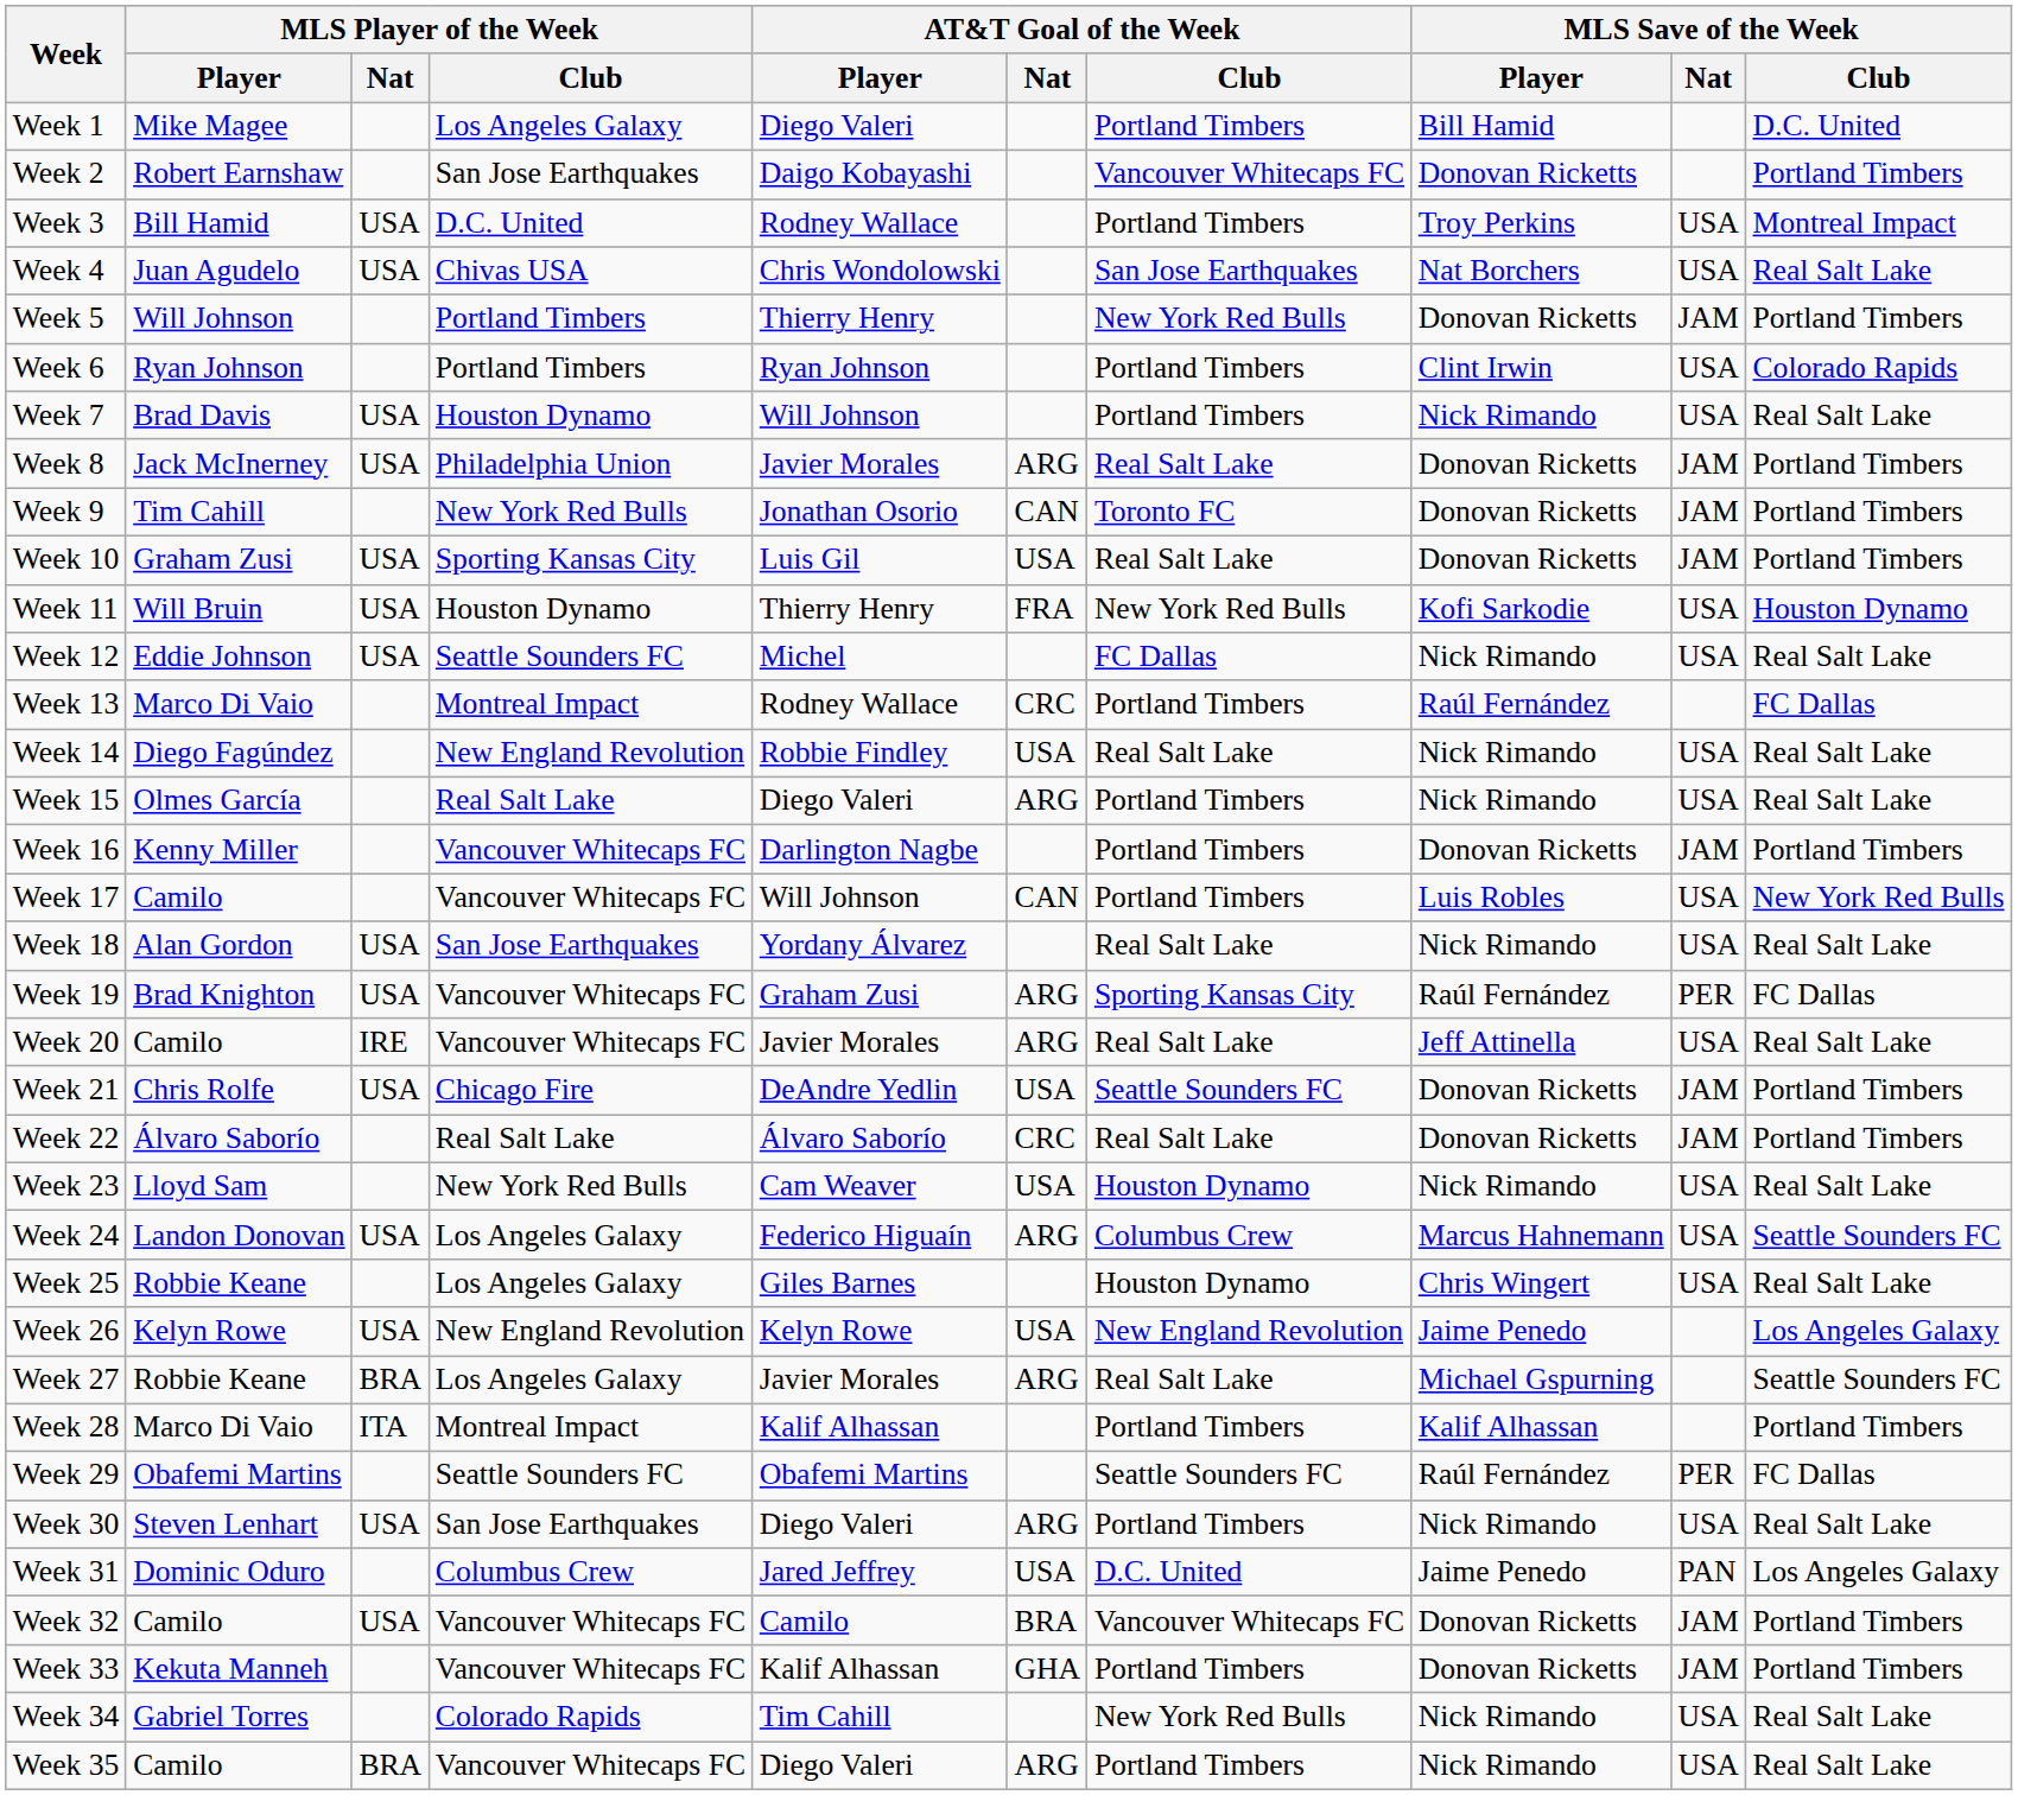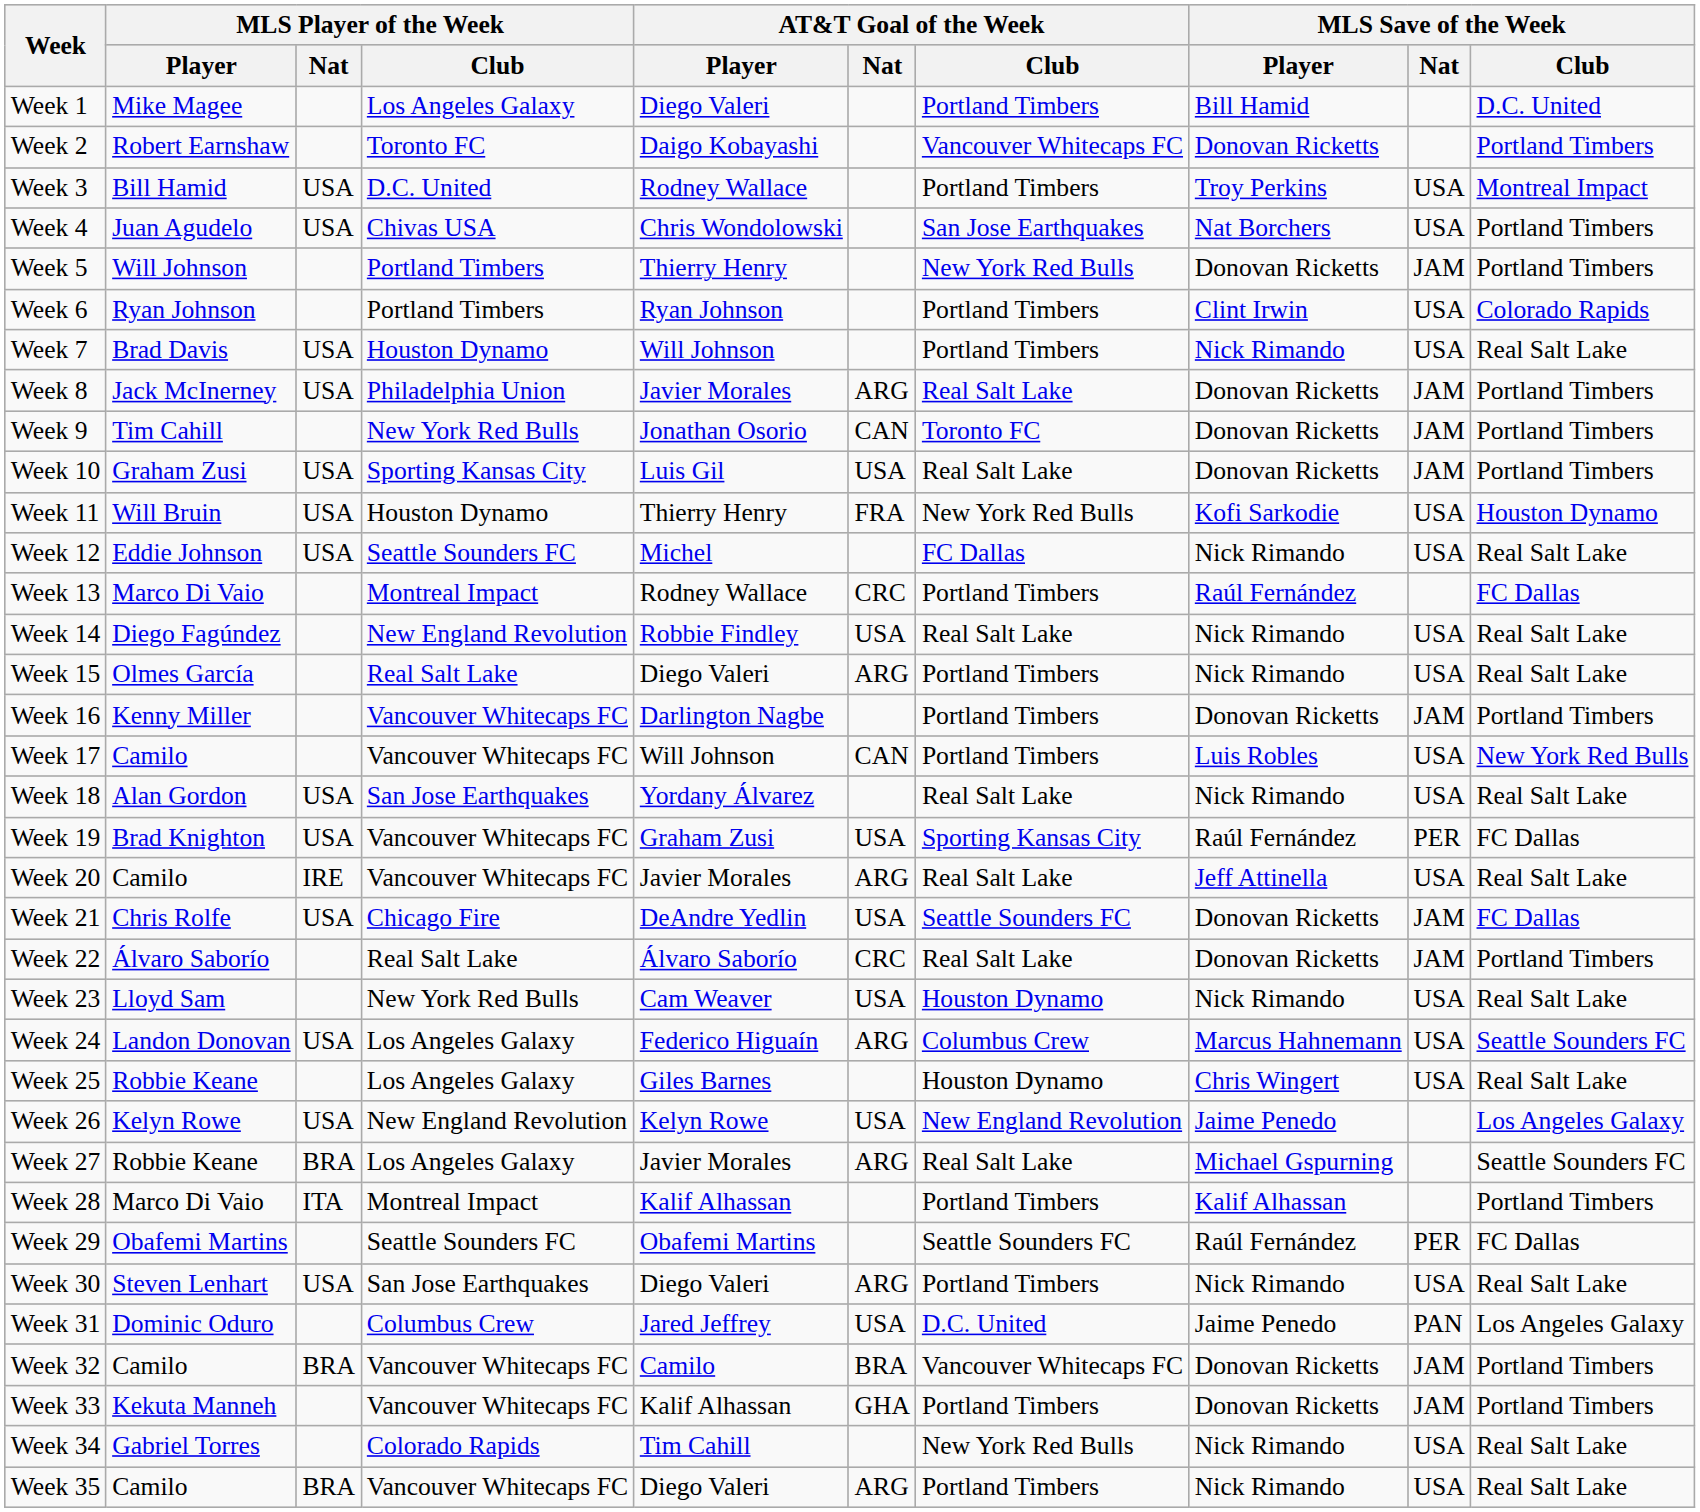 <table class="wikitable">
 <tr>
 <th rowspan="2">Week</th>
 <th colspan="3">MLS Player of the Week</th>
 <th colspan="3">AT&T Goal of the Week</th>
 <th colspan="3">MLS Save of the Week</th>
 </tr>
 <tr>
 <th>Player</th>
 <th>Nat</th>
 <th>Club</th>
 <th>Player</th>
 <th>Nat</th>
 <th>Club</th>
 <th>Player</th>
 <th>Nat</th>
 <th>Club</th>
 </tr>
 <tr>
 <td>Week 1</td>
 <td><a href='#'>Mike Magee</a></td>
 <td></td>
 <td><a href='#'>Los Angeles Galaxy</a></td>
 <td><a href='#'>Diego Valeri</a></td>
 <td></td>
 <td><a href='#'>Portland Timbers</a></td>
 <td><a href='#'>Bill Hamid</a></td>
 <td></td>
 <td><a href='#'>D.C. United</a></td>
 </tr>
 <tr>
 <td>Week 2</td>
 <td><a href='#'>Robert Earnshaw</a></td>
 <td></td>
-<td>San Jose Earthquakes</td>
+<td><a href='#'>Toronto FC</a></td>
 <td><a href='#'>Daigo Kobayashi</a></td>
 <td></td>
 <td><a href='#'>Vancouver Whitecaps FC</a></td>
 <td><a href='#'>Donovan Ricketts</a></td>
 <td></td>
 <td><a href='#'>Portland Timbers</a></td>
 </tr>
 <tr>
 <td>Week 3</td>
 <td><a href='#'>Bill Hamid</a></td>
 <td> USA</td>
 <td><a href='#'>D.C. United</a></td>
 <td><a href='#'>Rodney Wallace</a></td>
 <td></td>
 <td>Portland Timbers</td>
 <td><a href='#'>Troy Perkins</a></td>
 <td> USA</td>
 <td><a href='#'>Montreal Impact</a></td>
 </tr>
 <tr>
 <td>Week 4</td>
 <td><a href='#'>Juan Agudelo</a></td>
 <td> USA</td>
 <td><a href='#'>Chivas USA</a></td>
 <td><a href='#'>Chris Wondolowski</a></td>
 <td></td>
 <td><a href='#'>San Jose Earthquakes</a></td>
 <td><a href='#'>Nat Borchers</a></td>
 <td> USA</td>
-<td><a href='#'>Real Salt Lake</a></td>
+<td>Portland Timbers</td>
 </tr>
 <tr>
 <td>Week 5</td>
 <td><a href='#'>Will Johnson</a></td>
 <td></td>
 <td><a href='#'>Portland Timbers</a></td>
 <td><a href='#'>Thierry Henry</a></td>
 <td></td>
 <td><a href='#'>New York Red Bulls</a></td>
 <td>Donovan Ricketts</td>
 <td> JAM</td>
 <td>Portland Timbers</td>
 </tr>
 <tr>
 <td>Week 6</td>
 <td><a href='#'>Ryan Johnson</a></td>
 <td></td>
 <td>Portland Timbers</td>
 <td><a href='#'>Ryan Johnson</a></td>
 <td></td>
 <td>Portland Timbers</td>
 <td><a href='#'>Clint Irwin</a></td>
 <td> USA</td>
 <td><a href='#'>Colorado Rapids</a></td>
 </tr>
 <tr>
 <td>Week 7</td>
 <td><a href='#'>Brad Davis</a></td>
 <td> USA</td>
 <td><a href='#'>Houston Dynamo</a></td>
 <td><a href='#'>Will Johnson</a></td>
 <td></td>
 <td>Portland Timbers</td>
 <td><a href='#'>Nick Rimando</a></td>
 <td> USA</td>
 <td>Real Salt Lake</td>
 </tr>
 <tr>
 <td>Week 8</td>
 <td><a href='#'>Jack McInerney</a></td>
 <td> USA</td>
 <td><a href='#'>Philadelphia Union</a></td>
 <td><a href='#'>Javier Morales</a></td>
 <td> ARG</td>
 <td><a href='#'>Real Salt Lake</a></td>
 <td>Donovan Ricketts</td>
 <td> JAM</td>
 <td>Portland Timbers</td>
 </tr>
 <tr>
 <td>Week 9</td>
 <td><a href='#'>Tim Cahill</a></td>
 <td></td>
 <td><a href='#'>New York Red Bulls</a></td>
 <td><a href='#'>Jonathan Osorio</a></td>
 <td> CAN</td>
 <td><a href='#'>Toronto FC</a></td>
 <td>Donovan Ricketts</td>
 <td> JAM</td>
 <td>Portland Timbers</td>
 </tr>
 <tr>
 <td>Week 10</td>
 <td><a href='#'>Graham Zusi</a></td>
 <td> USA</td>
 <td><a href='#'>Sporting Kansas City</a></td>
 <td><a href='#'>Luis Gil</a></td>
 <td> USA</td>
 <td>Real Salt Lake</td>
 <td>Donovan Ricketts</td>
 <td> JAM</td>
 <td>Portland Timbers</td>
 </tr>
 <tr>
 <td>Week 11</td>
 <td><a href='#'>Will Bruin</a></td>
 <td> USA</td>
 <td>Houston Dynamo</td>
 <td>Thierry Henry</td>
 <td> FRA</td>
 <td>New York Red Bulls</td>
 <td><a href='#'>Kofi Sarkodie</a></td>
 <td> USA</td>
 <td><a href='#'>Houston Dynamo</a></td>
 </tr>
 <tr>
 <td>Week 12</td>
 <td><a href='#'>Eddie Johnson</a></td>
 <td> USA</td>
 <td><a href='#'>Seattle Sounders FC</a></td>
 <td><a href='#'>Michel</a></td>
 <td></td>
 <td><a href='#'>FC Dallas</a></td>
 <td>Nick Rimando</td>
 <td> USA</td>
 <td>Real Salt Lake</td>
 </tr>
 <tr>
 <td>Week 13</td>
 <td><a href='#'>Marco Di Vaio</a></td>
 <td></td>
 <td><a href='#'>Montreal Impact</a></td>
 <td>Rodney Wallace</td>
 <td> CRC</td>
 <td>Portland Timbers</td>
 <td><a href='#'>Raúl Fernández</a></td>
 <td></td>
 <td><a href='#'>FC Dallas</a></td>
 </tr>
 <tr>
 <td>Week 14</td>
 <td><a href='#'>Diego Fagúndez</a></td>
 <td></td>
 <td><a href='#'>New England Revolution</a></td>
 <td><a href='#'>Robbie Findley</a></td>
 <td> USA</td>
 <td>Real Salt Lake</td>
 <td>Nick Rimando</td>
 <td> USA</td>
 <td>Real Salt Lake</td>
 </tr>
 <tr>
 <td>Week 15</td>
 <td><a href='#'>Olmes García</a></td>
 <td></td>
 <td><a href='#'>Real Salt Lake</a></td>
 <td>Diego Valeri</td>
 <td> ARG</td>
 <td>Portland Timbers</td>
 <td>Nick Rimando</td>
 <td> USA</td>
 <td>Real Salt Lake</td>
 </tr>
 <tr>
 <td>Week 16</td>
 <td><a href='#'>Kenny Miller</a></td>
 <td></td>
 <td><a href='#'>Vancouver Whitecaps FC</a></td>
 <td><a href='#'>Darlington Nagbe</a></td>
 <td></td>
 <td>Portland Timbers</td>
 <td>Donovan Ricketts</td>
 <td> JAM</td>
 <td>Portland Timbers</td>
 </tr>
 <tr>
 <td>Week 17</td>
 <td><a href='#'>Camilo</a></td>
 <td></td>
 <td>Vancouver Whitecaps FC</td>
 <td>Will Johnson</td>
 <td> CAN</td>
 <td>Portland Timbers</td>
 <td><a href='#'>Luis Robles</a></td>
 <td> USA</td>
 <td><a href='#'>New York Red Bulls</a></td>
 </tr>
 <tr>
 <td>Week 18</td>
 <td><a href='#'>Alan Gordon</a></td>
 <td> USA</td>
 <td><a href='#'>San Jose Earthquakes</a></td>
 <td><a href='#'>Yordany Álvarez</a></td>
 <td></td>
 <td>Real Salt Lake</td>
 <td>Nick Rimando</td>
 <td> USA</td>
 <td>Real Salt Lake</td>
 </tr>
 <tr>
 <td>Week 19</td>
 <td><a href='#'>Brad Knighton</a></td>
 <td> USA</td>
 <td>Vancouver Whitecaps FC</td>
 <td><a href='#'>Graham Zusi</a></td>
-<td> ARG</td>
+<td> USA</td>
 <td><a href='#'>Sporting Kansas City</a></td>
 <td>Raúl Fernández</td>
 <td> PER</td>
 <td>FC Dallas</td>
 </tr>
 <tr>
 <td>Week 20</td>
 <td>Camilo</td>
 <td> IRE</td>
 <td>Vancouver Whitecaps FC</td>
 <td>Javier Morales</td>
 <td> ARG</td>
 <td>Real Salt Lake</td>
 <td><a href='#'>Jeff Attinella</a></td>
 <td> USA</td>
 <td>Real Salt Lake</td>
 </tr>
 <tr>
 <td>Week 21</td>
 <td><a href='#'>Chris Rolfe</a></td>
 <td> USA</td>
 <td><a href='#'>Chicago Fire</a></td>
 <td><a href='#'>DeAndre Yedlin</a></td>
 <td> USA</td>
 <td><a href='#'>Seattle Sounders FC</a></td>
 <td>Donovan Ricketts</td>
 <td> JAM</td>
-<td>Portland Timbers</td>
+<td><a href='#'>FC Dallas</a></td>
 </tr>
 <tr>
 <td>Week 22</td>
 <td><a href='#'>Álvaro Saborío</a></td>
 <td></td>
 <td>Real Salt Lake</td>
 <td><a href='#'>Álvaro Saborío</a></td>
 <td> CRC</td>
 <td>Real Salt Lake</td>
 <td>Donovan Ricketts</td>
 <td> JAM</td>
 <td>Portland Timbers</td>
 </tr>
 <tr>
 <td>Week 23</td>
 <td><a href='#'>Lloyd Sam</a></td>
 <td></td>
 <td>New York Red Bulls</td>
 <td><a href='#'>Cam Weaver</a></td>
 <td> USA</td>
 <td><a href='#'>Houston Dynamo</a></td>
 <td>Nick Rimando</td>
 <td> USA</td>
 <td>Real Salt Lake</td>
 </tr>
 <tr>
 <td>Week 24</td>
 <td><a href='#'>Landon Donovan</a></td>
 <td> USA</td>
 <td>Los Angeles Galaxy</td>
 <td><a href='#'>Federico Higuaín</a></td>
 <td> ARG</td>
 <td><a href='#'>Columbus Crew</a></td>
 <td><a href='#'>Marcus Hahnemann</a></td>
 <td> USA</td>
 <td><a href='#'>Seattle Sounders FC</a></td>
 </tr>
 <tr>
 <td>Week 25</td>
 <td><a href='#'>Robbie Keane</a></td>
 <td></td>
 <td>Los Angeles Galaxy</td>
 <td><a href='#'>Giles Barnes</a></td>
 <td></td>
 <td>Houston Dynamo</td>
 <td><a href='#'>Chris Wingert</a></td>
 <td> USA</td>
 <td>Real Salt Lake</td>
 </tr>
 <tr>
 <td>Week 26</td>
 <td><a href='#'>Kelyn Rowe</a></td>
 <td> USA</td>
 <td>New England Revolution</td>
 <td><a href='#'>Kelyn Rowe</a></td>
 <td> USA</td>
 <td><a href='#'>New England Revolution</a></td>
 <td><a href='#'>Jaime Penedo</a></td>
 <td></td>
 <td><a href='#'>Los Angeles Galaxy</a></td>
 </tr>
 <tr>
 <td>Week 27</td>
 <td>Robbie Keane</td>
 <td> BRA</td>
 <td>Los Angeles Galaxy</td>
 <td>Javier Morales</td>
 <td> ARG</td>
 <td>Real Salt Lake</td>
 <td><a href='#'>Michael Gspurning</a></td>
 <td></td>
 <td>Seattle Sounders FC</td>
 </tr>
 <tr>
 <td>Week 28</td>
 <td>Marco Di Vaio</td>
 <td> ITA</td>
 <td>Montreal Impact</td>
 <td><a href='#'>Kalif Alhassan</a></td>
 <td></td>
 <td>Portland Timbers</td>
 <td><a href='#'>Kalif Alhassan</a></td>
 <td></td>
 <td>Portland Timbers</td>
 </tr>
 <tr>
 <td>Week 29</td>
 <td><a href='#'>Obafemi Martins</a></td>
 <td></td>
 <td>Seattle Sounders FC</td>
 <td><a href='#'>Obafemi Martins</a></td>
 <td></td>
 <td>Seattle Sounders FC</td>
 <td>Raúl Fernández</td>
 <td> PER</td>
 <td>FC Dallas</td>
 </tr>
 <tr>
 <td>Week 30</td>
 <td><a href='#'>Steven Lenhart</a></td>
 <td> USA</td>
 <td>San Jose Earthquakes</td>
 <td>Diego Valeri</td>
 <td> ARG</td>
 <td>Portland Timbers</td>
 <td>Nick Rimando</td>
 <td> USA</td>
 <td>Real Salt Lake</td>
 </tr>
 <tr>
 <td>Week 31</td>
 <td><a href='#'>Dominic Oduro</a></td>
 <td></td>
 <td><a href='#'>Columbus Crew</a></td>
 <td><a href='#'>Jared Jeffrey</a></td>
 <td> USA</td>
 <td><a href='#'>D.C. United</a></td>
 <td>Jaime Penedo</td>
 <td> PAN</td>
 <td>Los Angeles Galaxy</td>
 </tr>
 <tr>
 <td>Week 32</td>
 <td>Camilo</td>
-<td> USA</td>
+<td> BRA</td>
 <td>Vancouver Whitecaps FC</td>
 <td><a href='#'>Camilo</a></td>
 <td> BRA</td>
 <td>Vancouver Whitecaps FC</td>
 <td>Donovan Ricketts</td>
 <td> JAM</td>
 <td>Portland Timbers</td>
 </tr>
 <tr>
 <td>Week 33</td>
 <td><a href='#'>Kekuta Manneh</a></td>
 <td></td>
 <td>Vancouver Whitecaps FC</td>
 <td>Kalif Alhassan</td>
 <td> GHA</td>
 <td>Portland Timbers</td>
 <td>Donovan Ricketts</td>
 <td> JAM</td>
 <td>Portland Timbers</td>
 </tr>
 <tr>
 <td>Week 34</td>
 <td><a href='#'>Gabriel Torres</a></td>
 <td></td>
 <td><a href='#'>Colorado Rapids</a></td>
 <td><a href='#'>Tim Cahill</a></td>
 <td></td>
 <td>New York Red Bulls</td>
 <td>Nick Rimando</td>
 <td> USA</td>
 <td>Real Salt Lake</td>
 </tr>
 <tr>
 <td>Week 35</td>
 <td>Camilo</td>
 <td> BRA</td>
 <td>Vancouver Whitecaps FC</td>
 <td>Diego Valeri</td>
 <td> ARG</td>
 <td>Portland Timbers</td>
 <td>Nick Rimando</td>
 <td> USA</td>
 <td>Real Salt Lake</td>
 </tr>
 </table>
